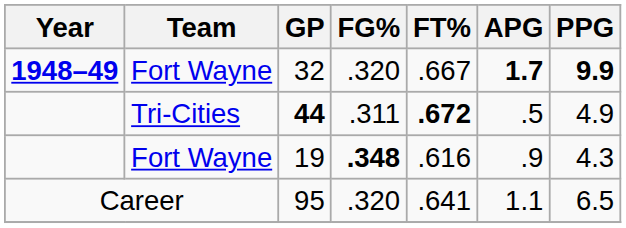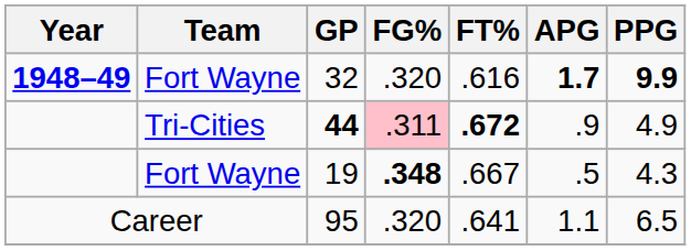 <table class="wikitable sortable" style="font-size:95%; text-align:right;">
 <tr>
 <th>Year</th>
 <th>Team</th>
 <th>GP</th>
 <th>FG%</th>
 <th>FT%</th>
 <th>APG</th>
 <th>PPG</th>
 </tr>
 <tr>
 <td style="text-align:left;"><strong><a href='#'>1948–49</a></strong></td>
 <td style="text-align:left;"><a href='#'>Fort Wayne</a></td>
 <td>32</td>
 <td>.320</td>
-<td>.667</td>
+<td>.616</td>
 <td><strong>1.7</strong></td>
 <td><strong>9.9</strong></td>
 </tr>
 <tr>
 <td style="text-align:left;"></td>
 <td style="text-align:left;"><a href='#'>Tri-Cities</a></td>
 <td><strong>44</strong></td>
-<td>.311</td>
+<td style="background: pink;">.311</td>
 <td><strong>.672</strong></td>
-<td>.5</td>
+<td>.9</td>
 <td>4.9</td>
 </tr>
 <tr>
 <td style="text-align:left;"></td>
 <td style="text-align:left;"><a href='#'>Fort Wayne</a></td>
 <td>19</td>
 <td><strong>.348</strong></td>
-<td>.616</td>
-<td>.9</td>
+<td>.667</td>
+<td>.5</td>
 <td>4.3</td>
 </tr>
 <tr>
 <td style="text-align:center;" colspan="2">Career</td>
 <td>95</td>
 <td>.320</td>
 <td>.641</td>
 <td>1.1</td>
 <td>6.5</td>
 </tr>
 <tr>
 </tr>
 </table>
